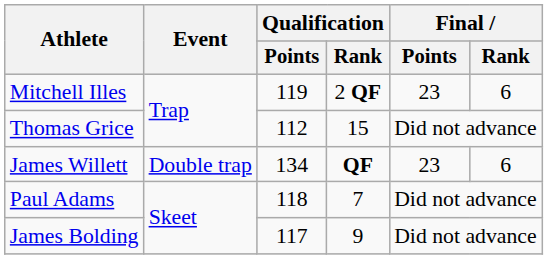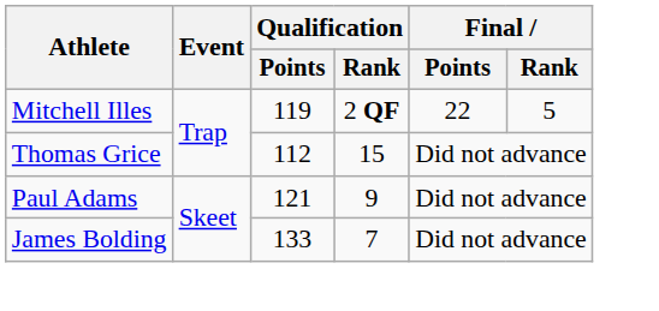 <table class=wikitable style=font-size:90%;text-align:center>
 <tr>
 <th rowspan=2>Athlete</th>
 <th rowspan=2>Event</th>
 <th colspan=2>Qualification</th>
 <th colspan=2>Final / </th>
 </tr>
 <tr style=font-size:95%>
 <th>Points</th>
 <th>Rank</th>
 <th>Points</th>
 <th>Rank</th>
 </tr>
 <tr>
 <td align=left><a href='#'>Mitchell Illes</a></td>
 <td align=left rowspan=2><a href='#'>Trap</a></td>
 <td>119</td>
 <td>2 <strong>QF</strong></td>
-<td>23</td>
-<td>6</td>
+<td>22</td>
+<td>5</td>
 </tr>
 <tr>
 <td align=left><a href='#'>Thomas Grice</a></td>
 <td>112</td>
 <td>15</td>
 <td colspan=2>Did not advance</td>
 </tr>
 <tr>
-<td align=left><a href='#'>James Willett</a></td>
-<td align=left><a href='#'>Double trap</a></td>
-<td>134</td>
-<td><strong>QF</strong></td>
-<td>23</td>
-<td>6</td>
-</tr>
-<tr>
 <td align=left><a href='#'>Paul Adams</a></td>
 <td align=left rowspan=2><a href='#'>Skeet</a></td>
-<td>118</td>
-<td>7</td>
+<td>121</td>
+<td>9</td>
 <td colspan=2>Did not advance</td>
 </tr>
 <tr>
 <td align=left><a href='#'>James Bolding</a></td>
-<td>117</td>
-<td>9</td>
+<td>133</td>
+<td>7</td>
 <td colspan=2>Did not advance</td>
 </tr>
 </table>
